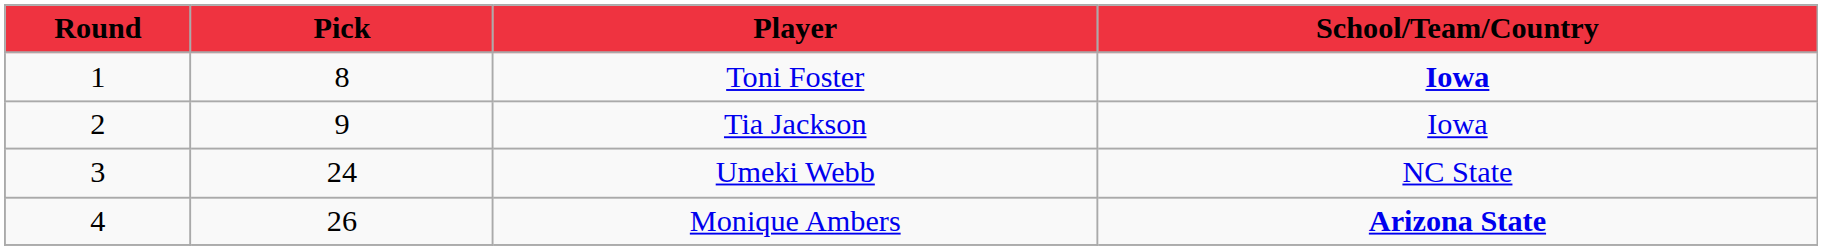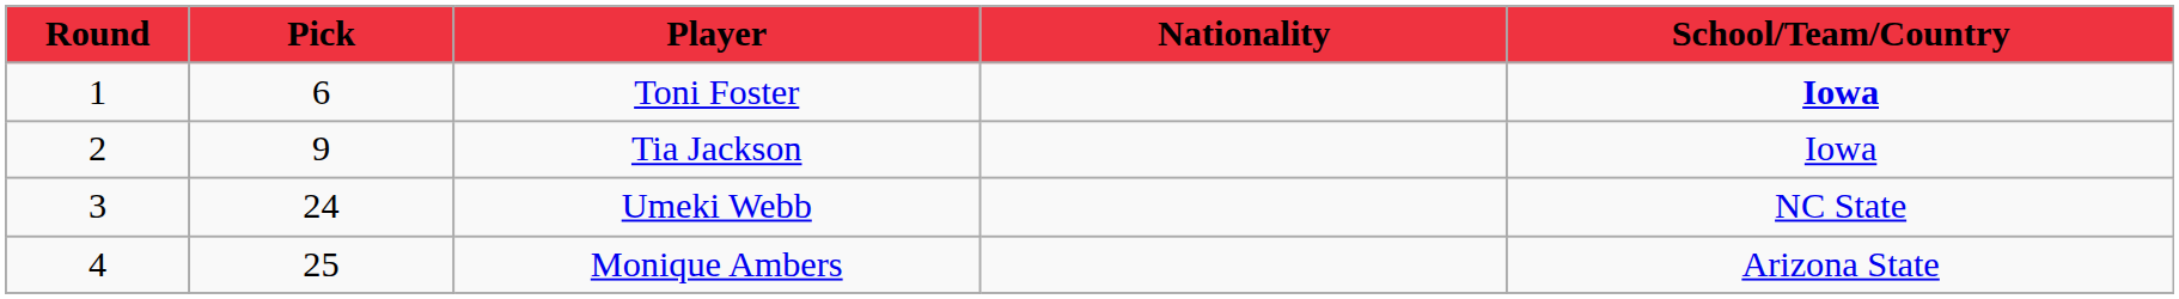 <table class="wikitable" style="text-align:center; width:60em">
 <tr>
 <th style="background: #EF3340" width="2%"><span>Round</span></th>
 <th style="background: #EF3340" width="5%"><span>Pick</span></th>
 <th style="background: #EF3340" width="10%"><span>Player</span></th>
+<th style="background: #EF3340" width="10%"><span>Nationality</span></th>
 <th style="background: #EF3340" width="10%"><span>School/Team/Country</span></th>
 </tr>
 <tr>
 <td>1</td>
-<td>8</td>
+<td>6</td>
 <td><a href='#'>Toni Foster</a></td>
+<td></td>
 <td><strong><a href='#'>Iowa</a></strong></td>
 </tr>
 <tr>
 <td>2</td>
 <td>9</td>
 <td><a href='#'>Tia Jackson</a></td>
+<td></td>
 <td><a href='#'>Iowa</a></td>
 </tr>
 <tr>
 <td>3</td>
 <td>24</td>
 <td><a href='#'>Umeki Webb</a></td>
+<td></td>
 <td><a href='#'>NC State</a></td>
 </tr>
 <tr>
 <td>4</td>
-<td>26</td>
+<td>25</td>
 <td><a href='#'>Monique Ambers</a></td>
-<td><strong><a href='#'>Arizona State</a></strong></td>
+<td></td>
+<td><a href='#'>Arizona State</a></td>
 </tr>
 </table>
